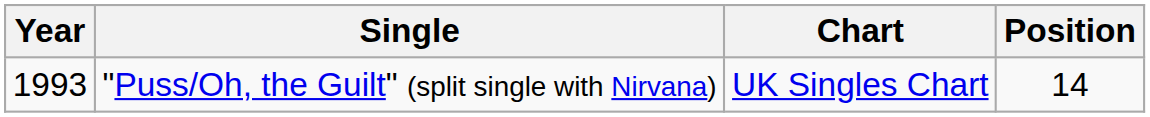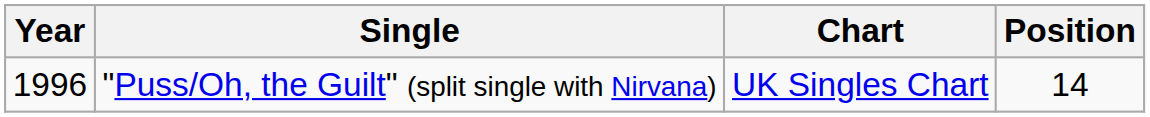 <table class="wikitable">
 <tr>
 <th>Year</th>
 <th>Single</th>
 <th>Chart</th>
 <th>Position</th>
 </tr>
 <tr>
-<td>1993</td>
+<td>1996</td>
 <td>"<a href='#'>Puss/Oh, the Guilt</a>" <small>(split single with <a href='#'>Nirvana</a>)</small></td>
 <td><a href='#'>UK Singles Chart</a></td>
 <td style="text-align:center;">14</td>
 </tr>
 </table>
